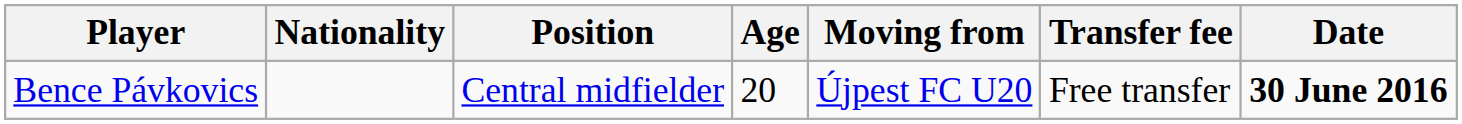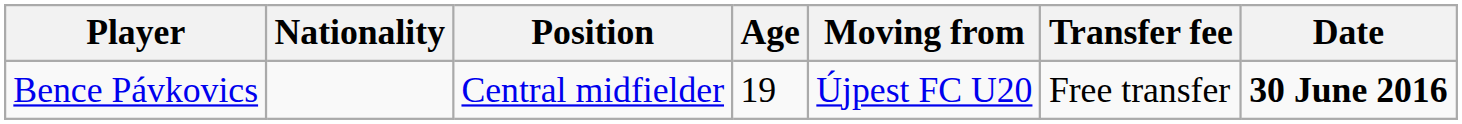 <table class="wikitable">
 <tr>
 <th>Player</th>
 <th>Nationality</th>
 <th>Position</th>
 <th>Age</th>
 <th>Moving from</th>
 <th>Transfer fee</th>
 <th>Date</th>
 </tr>
 <tr>
 <td><a href='#'>Bence Pávkovics</a></td>
 <td></td>
 <td><a href='#'>Central midfielder</a></td>
-<td>20</td>
+<td>19</td>
 <td> <a href='#'>Újpest FC U20</a></td>
 <td>Free transfer</td>
 <td><strong>30 June 2016</strong></td>
 </tr>
 </table>
